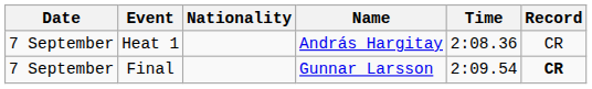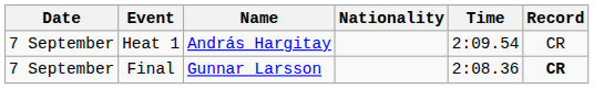 <table class=wikitable style=text-align:center>
 <tr>
 <th>Date</th>
 <th>Event</th>
+<th>Name</th>
 <th>Nationality</th>
-<th>Name</th>
 <th>Time</th>
 <th>Record</th>
 </tr>
 <tr>
 <td>7 September</td>
 <td>Heat 1</td>
+<td align=left><a href='#'>András Hargitay</a></td>
 <td align=left></td>
-<td align=left><a href='#'>András Hargitay</a></td>
-<td>2:08.36</td>
+<td>2:09.54</td>
 <td>CR</td>
 </tr>
 <tr>
 <td>7 September</td>
 <td>Final</td>
+<td align=left><a href='#'>Gunnar Larsson</a></td>
 <td align=left></td>
-<td align=left><a href='#'>Gunnar Larsson</a></td>
-<td>2:09.54</td>
+<td>2:08.36</td>
 <td><strong>CR</strong></td>
 </tr>
 </table>
